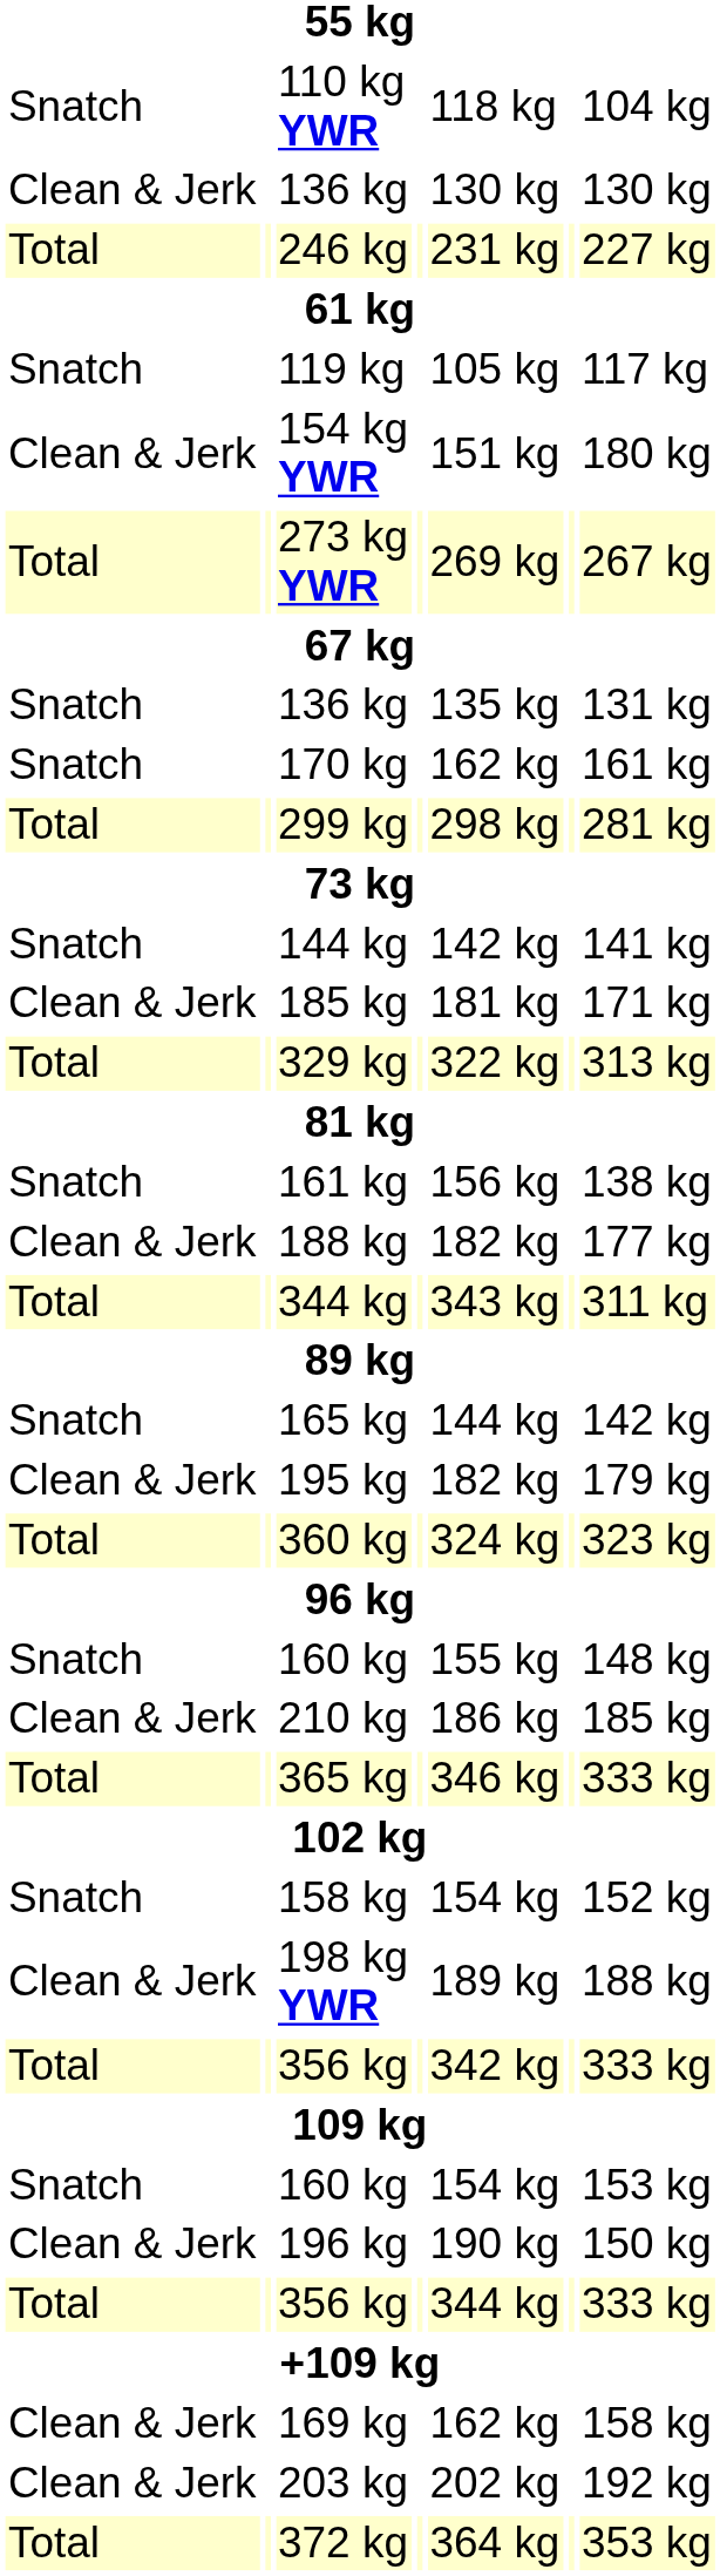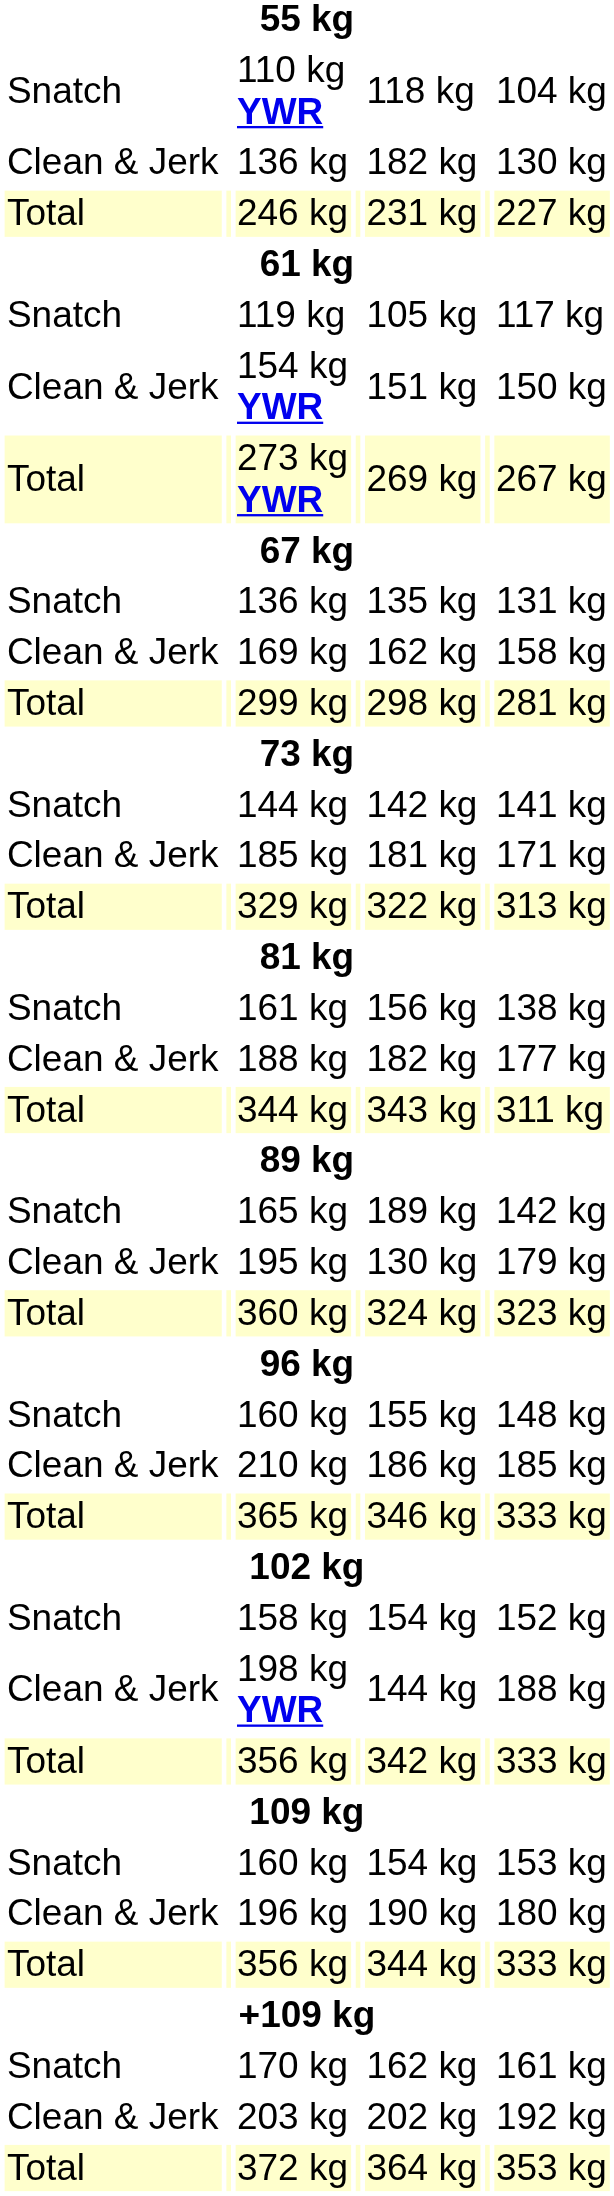 <table>
 <tr>
 <th colspan=7>55 kg</th>
 </tr>
 <tr>
 <td>Snatch</td>
 <td></td>
 <td>110 kg<br><strong><a href='#'>YWR</a></strong></td>
 <td></td>
 <td>118 kg</td>
 <td></td>
 <td>104 kg</td>
 </tr>
 <tr>
 <td>Clean & Jerk</td>
 <td></td>
 <td>136 kg</td>
 <td></td>
-<td>130 kg</td>
+<td>182 kg</td>
 <td></td>
 <td>130 kg</td>
 </tr>
 <tr bgcolor=ffffcc>
 <td>Total</td>
 <td></td>
 <td>246 kg</td>
 <td></td>
 <td>231 kg</td>
 <td></td>
 <td>227 kg</td>
 </tr>
 <tr>
 <th colspan=7>61 kg</th>
 </tr>
 <tr>
 <td>Snatch</td>
 <td></td>
 <td>119 kg</td>
 <td></td>
 <td>105 kg</td>
 <td></td>
 <td>117 kg</td>
 </tr>
 <tr>
 <td>Clean & Jerk</td>
 <td></td>
 <td>154 kg<br><strong><a href='#'>YWR</a></strong></td>
 <td></td>
 <td>151 kg</td>
 <td></td>
-<td>180 kg</td>
+<td>150 kg</td>
 </tr>
 <tr bgcolor=ffffcc>
 <td>Total</td>
 <td></td>
 <td>273 kg<br><strong><a href='#'>YWR</a></strong></td>
 <td></td>
 <td>269 kg</td>
 <td></td>
 <td>267 kg</td>
 </tr>
 <tr>
 <th colspan=7>67 kg</th>
 </tr>
 <tr>
 <td>Snatch</td>
 <td></td>
 <td>136 kg</td>
 <td></td>
 <td>135 kg</td>
 <td></td>
 <td>131 kg</td>
 </tr>
 <tr>
-<td>Snatch</td>
+<td>Clean & Jerk</td>
 <td></td>
-<td>170 kg</td>
+<td>169 kg</td>
 <td></td>
 <td>162 kg</td>
 <td></td>
-<td>161 kg</td>
+<td>158 kg</td>
 </tr>
 <tr bgcolor=ffffcc>
 <td>Total</td>
 <td></td>
 <td>299 kg</td>
 <td></td>
 <td>298 kg</td>
 <td></td>
 <td>281 kg</td>
 </tr>
 <tr>
 <th colspan=7>73 kg</th>
 </tr>
 <tr>
 <td>Snatch</td>
 <td></td>
 <td>144 kg</td>
 <td></td>
 <td>142 kg</td>
 <td></td>
 <td>141 kg</td>
 </tr>
 <tr>
 <td>Clean & Jerk</td>
 <td></td>
 <td>185 kg</td>
 <td></td>
 <td>181 kg</td>
 <td></td>
 <td>171 kg</td>
 </tr>
 <tr bgcolor=ffffcc>
 <td>Total</td>
 <td></td>
 <td>329 kg</td>
 <td></td>
 <td>322 kg</td>
 <td></td>
 <td>313 kg</td>
 </tr>
 <tr>
 <th colspan=7>81 kg</th>
 </tr>
 <tr>
 <td>Snatch</td>
 <td></td>
 <td>161 kg</td>
 <td></td>
 <td>156 kg</td>
 <td></td>
 <td>138 kg</td>
 </tr>
 <tr>
 <td>Clean & Jerk</td>
 <td></td>
 <td>188 kg</td>
 <td></td>
 <td>182 kg</td>
 <td></td>
 <td>177 kg</td>
 </tr>
 <tr bgcolor=ffffcc>
 <td>Total</td>
 <td></td>
 <td>344 kg</td>
 <td></td>
 <td>343 kg</td>
 <td></td>
 <td>311 kg</td>
 </tr>
 <tr>
 <th colspan=7>89 kg</th>
 </tr>
 <tr>
 <td>Snatch</td>
 <td></td>
 <td>165 kg</td>
 <td></td>
-<td>144 kg</td>
+<td>189 kg</td>
 <td></td>
 <td>142 kg</td>
 </tr>
 <tr>
 <td>Clean & Jerk</td>
 <td></td>
 <td>195 kg</td>
 <td></td>
-<td>182 kg</td>
+<td>130 kg</td>
 <td></td>
 <td>179 kg</td>
 </tr>
 <tr bgcolor=ffffcc>
 <td>Total</td>
 <td></td>
 <td>360 kg</td>
 <td></td>
 <td>324 kg</td>
 <td></td>
 <td>323 kg</td>
 </tr>
 <tr>
 <th colspan=7>96 kg</th>
 </tr>
 <tr>
 <td>Snatch</td>
 <td></td>
 <td>160 kg</td>
 <td></td>
 <td>155 kg</td>
 <td></td>
 <td>148 kg</td>
 </tr>
 <tr>
 <td>Clean & Jerk</td>
 <td></td>
 <td>210 kg</td>
 <td></td>
 <td>186 kg</td>
 <td></td>
 <td>185 kg</td>
 </tr>
 <tr bgcolor=ffffcc>
 <td>Total</td>
 <td></td>
 <td>365 kg</td>
 <td></td>
 <td>346 kg</td>
 <td></td>
 <td>333 kg</td>
 </tr>
 <tr>
 <th colspan=7>102 kg</th>
 </tr>
 <tr>
 <td>Snatch</td>
 <td></td>
 <td>158 kg</td>
 <td></td>
 <td>154 kg</td>
 <td></td>
 <td>152 kg</td>
 </tr>
 <tr>
 <td>Clean & Jerk</td>
 <td></td>
 <td>198 kg<br><strong><a href='#'>YWR</a></strong></td>
 <td></td>
-<td>189 kg</td>
+<td>144 kg</td>
 <td></td>
 <td>188 kg</td>
 </tr>
 <tr bgcolor=ffffcc>
 <td>Total</td>
 <td></td>
 <td>356 kg</td>
 <td></td>
 <td>342 kg</td>
 <td></td>
 <td>333 kg</td>
 </tr>
 <tr>
 <th colspan=7>109 kg</th>
 </tr>
 <tr>
 <td>Snatch</td>
 <td></td>
 <td>160 kg</td>
 <td></td>
 <td>154 kg</td>
 <td></td>
 <td>153 kg</td>
 </tr>
 <tr>
 <td>Clean & Jerk</td>
 <td></td>
 <td>196 kg</td>
 <td></td>
 <td>190 kg</td>
 <td></td>
-<td>150 kg</td>
+<td>180 kg</td>
 </tr>
 <tr bgcolor=ffffcc>
 <td>Total</td>
 <td></td>
 <td>356 kg</td>
 <td></td>
 <td>344 kg</td>
 <td></td>
 <td>333 kg</td>
 </tr>
 <tr>
 <th colspan=7>+109 kg</th>
 </tr>
 <tr>
-<td>Clean & Jerk</td>
+<td>Snatch</td>
 <td></td>
-<td>169 kg</td>
+<td>170 kg</td>
 <td></td>
 <td>162 kg</td>
 <td></td>
-<td>158 kg</td>
+<td>161 kg</td>
 </tr>
 <tr>
 <td>Clean & Jerk</td>
 <td></td>
 <td>203 kg</td>
 <td></td>
 <td>202 kg</td>
 <td></td>
 <td>192 kg</td>
 </tr>
 <tr bgcolor=ffffcc>
 <td>Total</td>
 <td></td>
 <td>372 kg</td>
 <td></td>
 <td>364 kg</td>
 <td></td>
 <td>353 kg</td>
 </tr>
 </table>
